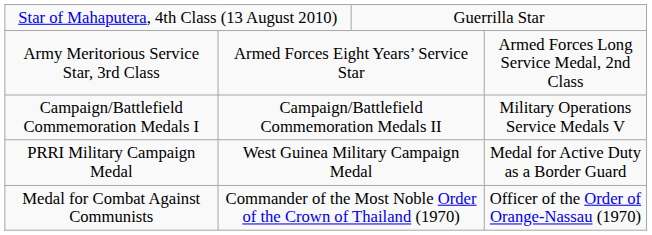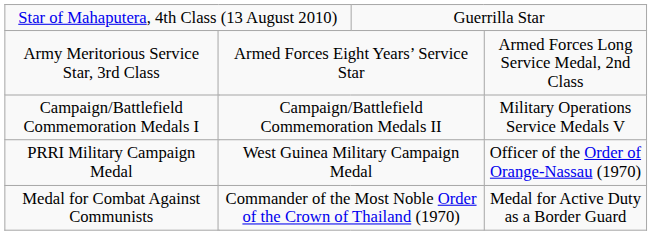 <table class="wikitable" width="70%" style="margin:1em auto; text-align:center;">
 <tr>
 <td colspan="4"><a href='#'>Star of Mahaputera</a>, 4th Class (13 August 2010)</td>
 <td colspan="2">Guerrilla Star</td>
 </tr>
 <tr>
 <td colspan="3">Army Meritorious Service Star, 3rd Class</td>
 <td colspan="2">Armed Forces Eight Years’ Service Star</td>
 <td>Armed Forces Long Service Medal, 2nd Class</td>
 </tr>
 <tr>
 <td colspan="3">Campaign/Battlefield Commemoration Medals I</td>
 <td colspan="2">Campaign/Battlefield Commemoration Medals II</td>
 <td>Military Operations Service Medals V</td>
 </tr>
 <tr>
 <td colspan="3">PRRI Military Campaign Medal</td>
 <td colspan="2">West Guinea Military Campaign Medal</td>
-<td>Medal for Active Duty as a Border Guard</td>
+<td>Officer of the <a href='#'>Order of Orange-Nassau</a> (1970)</td>
 </tr>
 <tr>
 <td colspan="3">Medal for Combat Against Communists</td>
 <td colspan="2">Commander of the Most Noble <a href='#'>Order of the Crown of Thailand</a> (1970)</td>
-<td>Officer of the <a href='#'>Order of Orange-Nassau</a> (1970)</td>
+<td>Medal for Active Duty as a Border Guard</td>
 </tr>
 </table>
